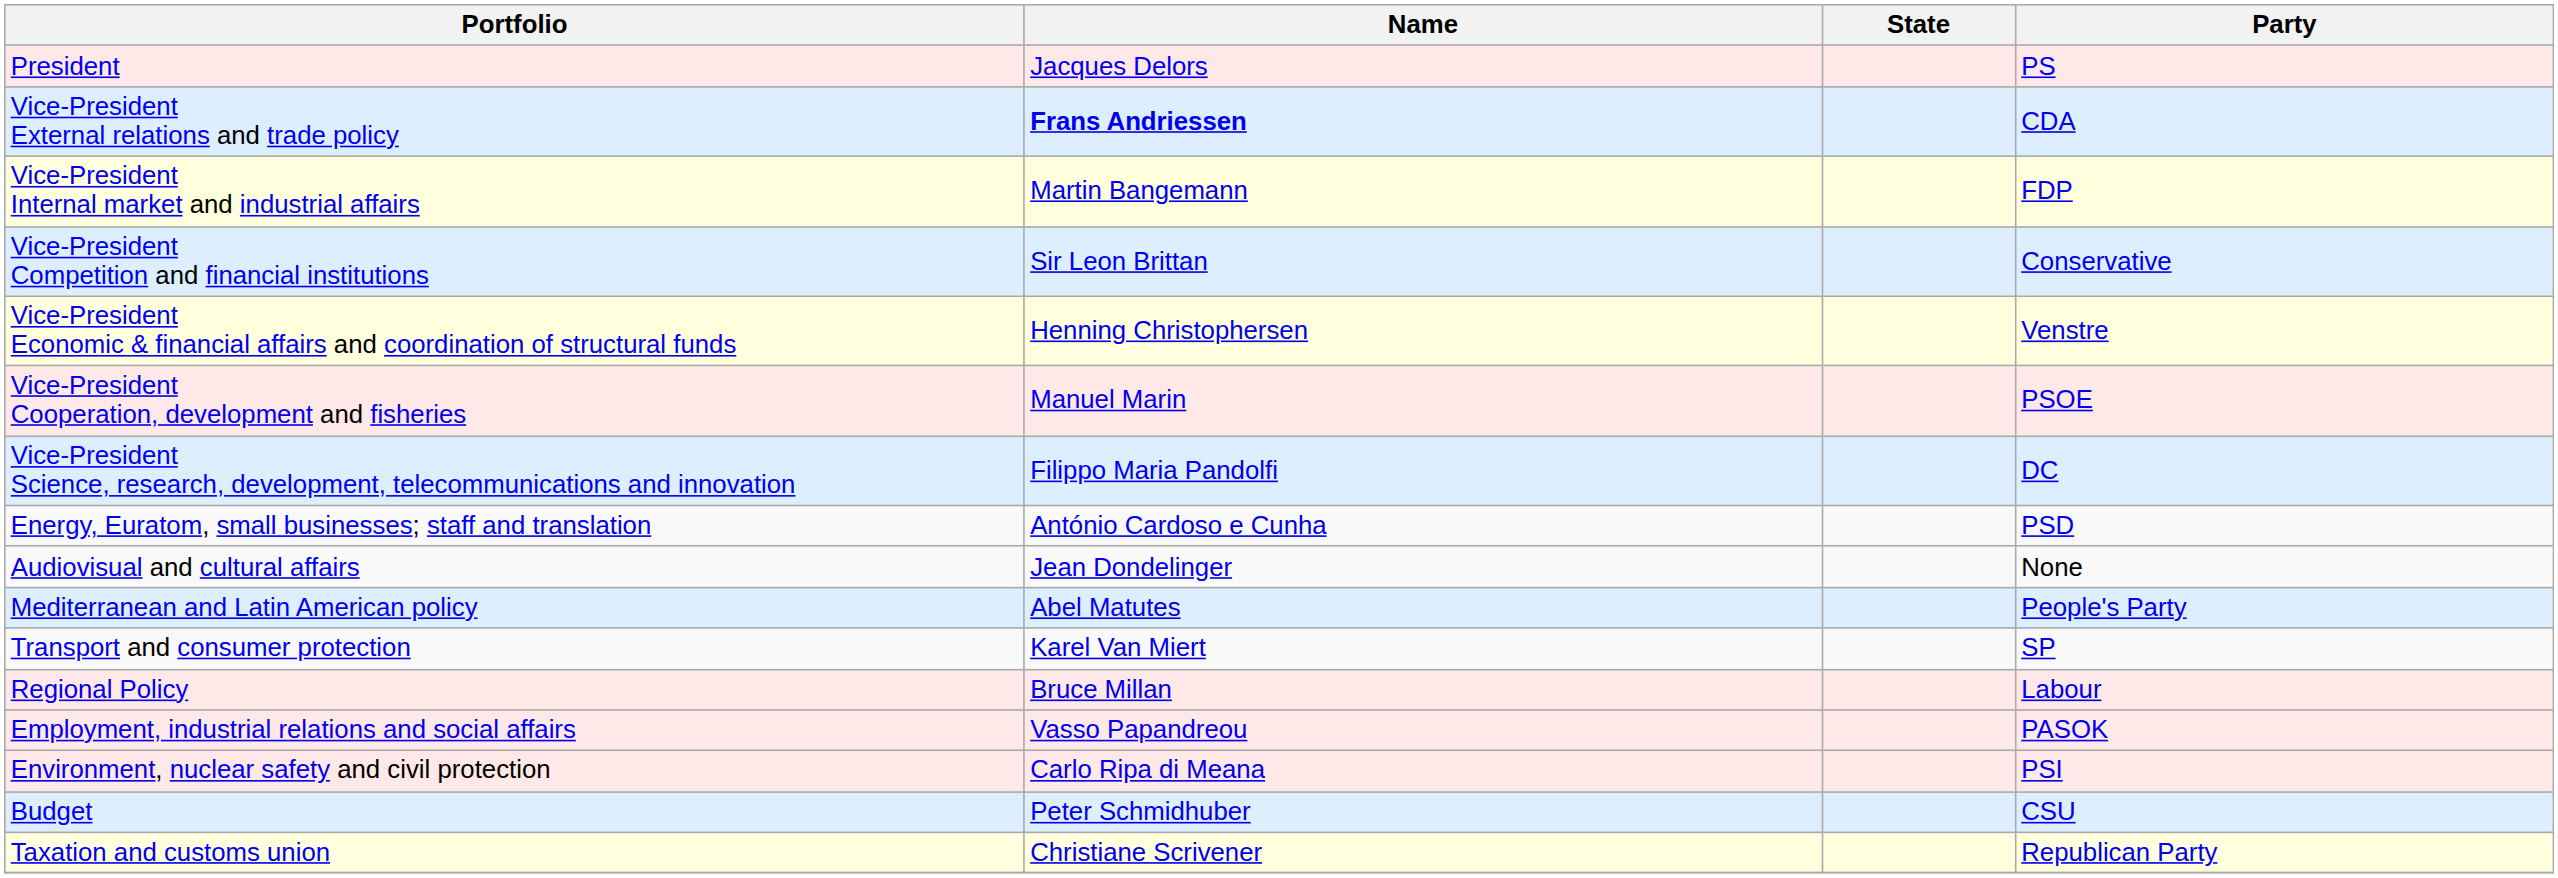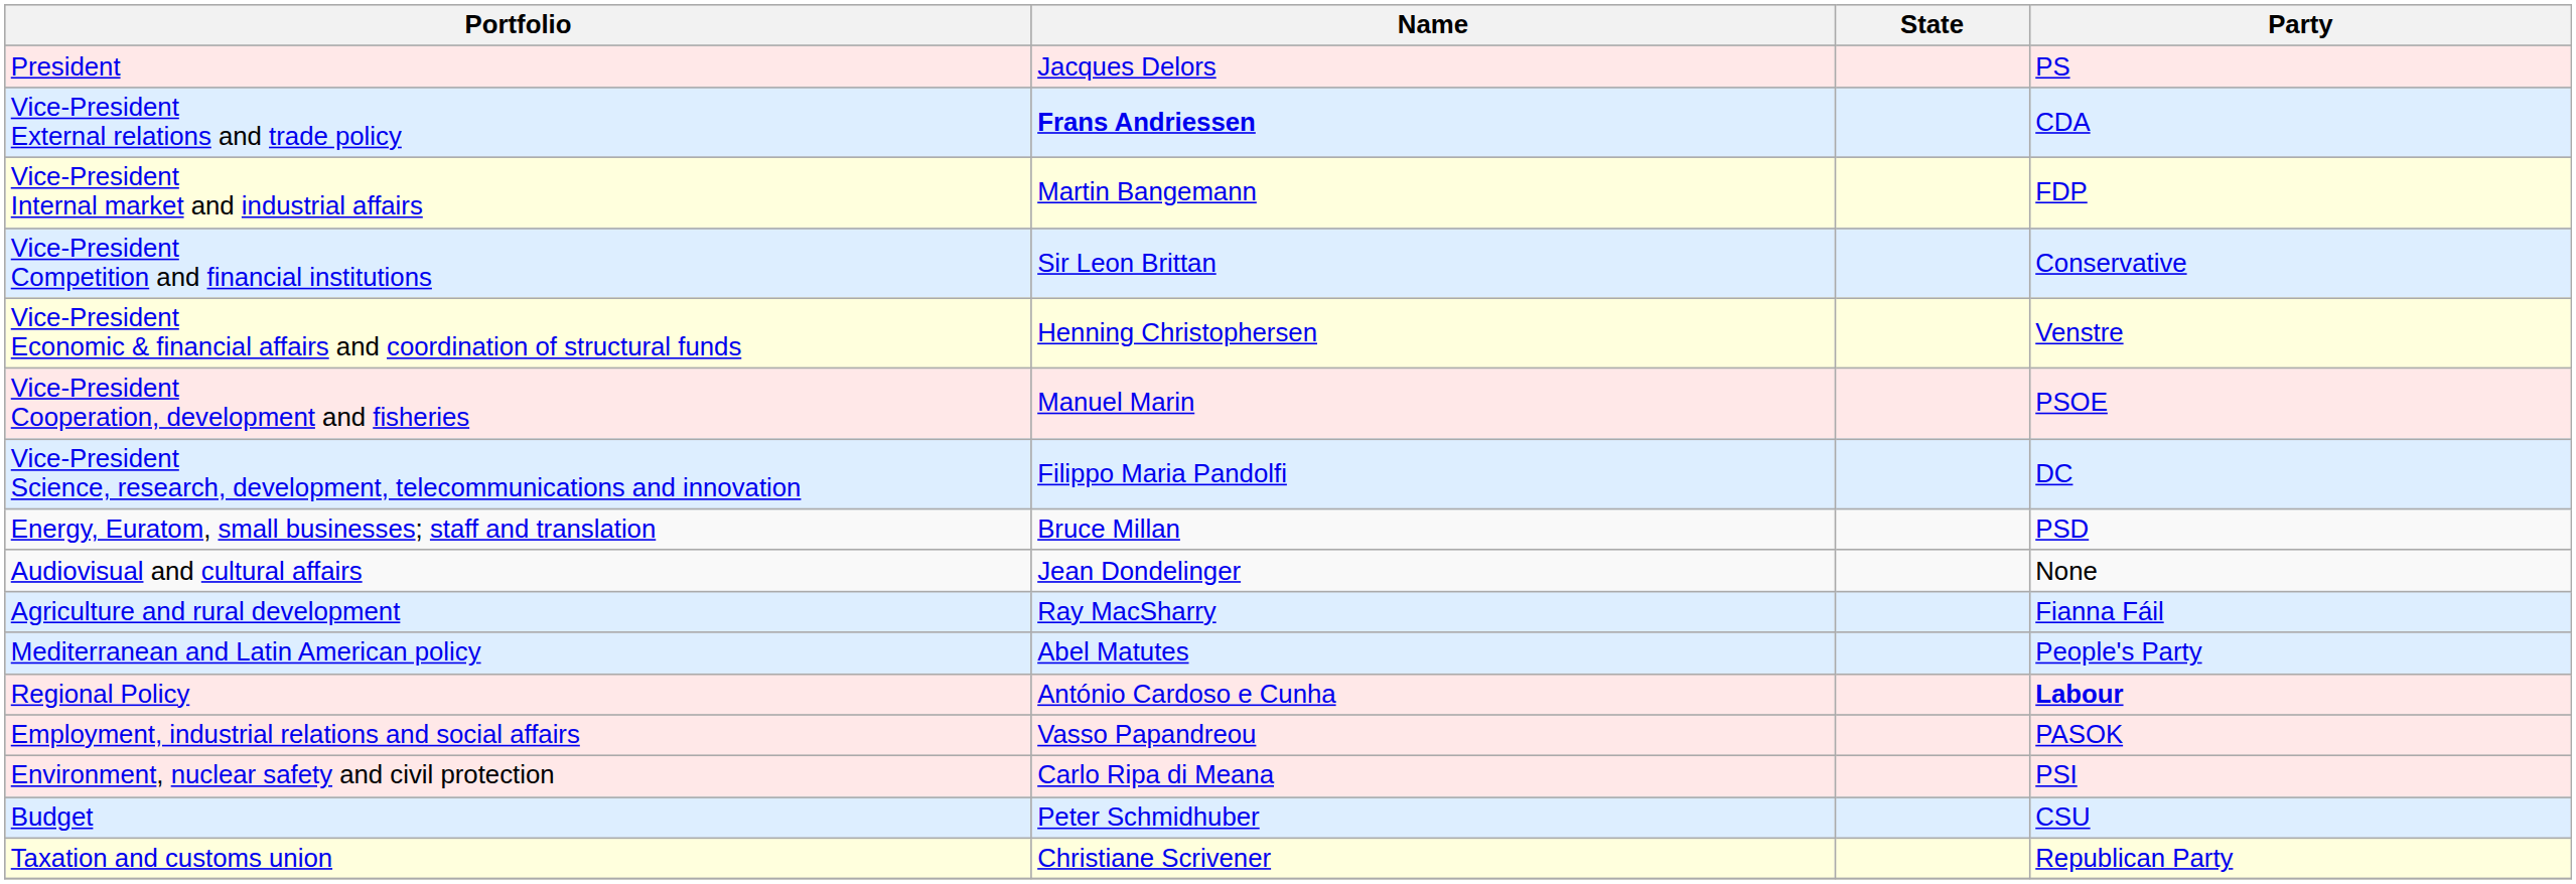 <table class=wikitable width=100%>
 <tr>
 <th width=40%>Portfolio</th>
 <th>Name</th>
 <th>State</th>
 <th>Party</th>
 </tr>
 <tr --- bgcolor=#FFE8E8>
 <td><a href='#'>President</a></td>
 <td><a href='#'>Jacques Delors</a></td>
 <td></td>
 <td><a href='#'>PS</a></td>
 </tr>
 <tr --- bgcolor=#DDEEFF>
 <td><a href='#'>Vice-President</a><br><a href='#'>External relations</a> and <a href='#'>trade policy</a></td>
 <td><strong><a href='#'>Frans Andriessen</a></strong></td>
 <td></td>
 <td><a href='#'>CDA</a></td>
 </tr>
 <tr --- bgcolor=#FFFFDD>
 <td><a href='#'>Vice-President</a><br><a href='#'>Internal market</a> and <a href='#'>industrial affairs</a></td>
 <td><a href='#'>Martin Bangemann</a></td>
 <td></td>
 <td><a href='#'>FDP</a></td>
 </tr>
 <tr --- bgcolor=#DDEEFF>
 <td><a href='#'>Vice-President</a><br><a href='#'>Competition</a> and <a href='#'>financial institutions</a></td>
 <td><a href='#'>Sir Leon Brittan</a></td>
 <td></td>
 <td><a href='#'>Conservative</a></td>
 </tr>
 <tr --- bgcolor=#FFFFDD>
 <td><a href='#'>Vice-President</a><br><a href='#'>Economic & financial affairs</a> and <a href='#'>coordination of structural funds</a></td>
 <td><a href='#'>Henning Christophersen</a></td>
 <td></td>
 <td><a href='#'>Venstre</a></td>
 </tr>
 <tr --- bgcolor=#FFE8E8>
 <td><a href='#'>Vice-President</a><br><a href='#'>Cooperation, development</a> and <a href='#'>fisheries</a></td>
 <td><a href='#'>Manuel Marin</a></td>
 <td></td>
 <td><a href='#'>PSOE</a></td>
 </tr>
 <tr --- bgcolor=#DDEEFF>
 <td><a href='#'>Vice-President</a><br><a href='#'>Science, research, development, telecommunications and innovation</a></td>
 <td><a href='#'>Filippo Maria Pandolfi</a></td>
 <td></td>
 <td><a href='#'>DC</a></td>
 </tr>
 <tr -----bgcolor=#DDEEFF>
 <td><a href='#'>Energy, Euratom</a>, <a href='#'>small businesses</a>; <a href='#'>staff and translation</a></td>
-<td><a href='#'>António Cardoso e Cunha</a></td>
+<td><a href='#'>Bruce Millan</a></td>
 <td></td>
 <td><a href='#'>PSD</a></td>
 </tr>
 <tr>
 <td><a href='#'>Audiovisual</a> and <a href='#'>cultural affairs</a></td>
 <td><a href='#'>Jean Dondelinger</a></td>
 <td></td>
 <td>None</td>
 </tr>
 <tr --- bgcolor=#DDEEFF>
+<td><a href='#'>Agriculture and rural development</a></td>
+<td><a href='#'>Ray MacSharry</a></td>
+<td></td>
+<td><a href='#'>Fianna Fáil</a></td>
+</tr>
+<tr --- bgcolor=#DDEEFF>
 <td><a href='#'>Mediterranean and Latin American policy</a></td>
 <td><a href='#'>Abel Matutes</a></td>
 <td></td>
 <td><a href='#'>People's Party</a></td>
 </tr>
-<tr -----bgcolor=#FFE8E8>
-<td><a href='#'>Transport</a> and <a href='#'>consumer protection</a></td>
-<td><a href='#'>Karel Van Miert</a></td>
-<td></td>
-<td><a href='#'>SP</a></td>
-</tr>
 <tr --- bgcolor=#FFE8E8>
 <td><a href='#'>Regional Policy</a></td>
-<td><a href='#'>Bruce Millan</a></td>
+<td><a href='#'>António Cardoso e Cunha</a></td>
 <td></td>
-<td><a href='#'>Labour</a></td>
+<td><strong><a href='#'>Labour</a></strong></td>
 </tr>
 <tr --- bgcolor=#FFE8E8>
 <td><a href='#'>Employment, industrial relations and social affairs</a></td>
 <td><a href='#'>Vasso Papandreou</a></td>
 <td></td>
 <td><a href='#'>PASOK</a></td>
 </tr>
 <tr --- bgcolor=#FFE8E8>
 <td><a href='#'>Environment</a>, <a href='#'>nuclear safety</a> and civil protection</td>
 <td><a href='#'>Carlo Ripa di Meana</a></td>
 <td></td>
 <td><a href='#'>PSI</a></td>
 </tr>
 <tr --- bgcolor=#DDEEFF>
 <td><a href='#'>Budget</a></td>
 <td><a href='#'>Peter Schmidhuber</a></td>
 <td></td>
 <td><a href='#'>CSU</a></td>
 </tr>
 <tr --- bgcolor=#FFFFDD>
 <td><a href='#'>Taxation and customs union</a></td>
 <td><a href='#'>Christiane Scrivener</a></td>
 <td></td>
 <td><a href='#'>Republican Party</a></td>
 </tr>
 <tr>
 </tr>
 </table>
